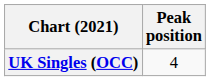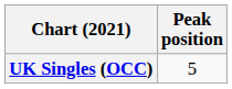 <table class="wikitable plainrowheaders" style="text-align:center">
 <tr>
 <th>Chart (2021)</th>
 <th>Peak<br>position</th>
 </tr>
 <tr>
 <th scope="row"><a href='#'>UK Singles</a> (<a href='#'>OCC</a>)</th>
-<td>4</td>
+<td>5</td>
 </tr>
 </table>
